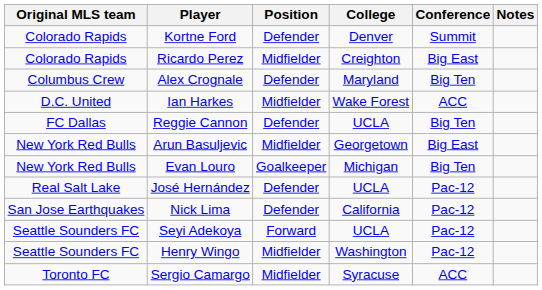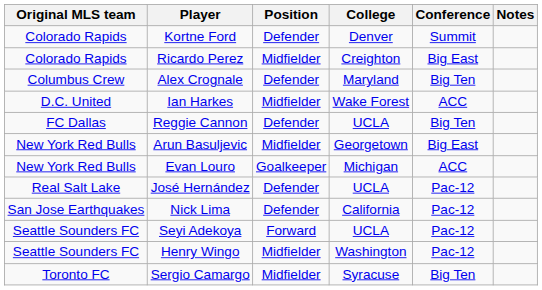 <table class="wikitable sortable" style="text-align:center">
 <tr>
 <th>Original MLS team</th>
 <th>Player</th>
 <th>Position</th>
 <th>College</th>
 <th>Conference</th>
 <th>Notes</th>
 </tr>
 <tr>
 <td><a href='#'>Colorado Rapids</a></td>
 <td><a href='#'>Kortne Ford</a></td>
 <td><a href='#'>Defender</a></td>
 <td><a href='#'>Denver</a></td>
 <td><a href='#'>Summit</a></td>
 <td></td>
 </tr>
 <tr>
 <td><a href='#'>Colorado Rapids</a></td>
 <td><a href='#'>Ricardo Perez</a></td>
 <td><a href='#'>Midfielder</a></td>
 <td><a href='#'>Creighton</a></td>
 <td><a href='#'>Big East</a></td>
 <td></td>
 </tr>
 <tr>
 <td><a href='#'>Columbus Crew</a></td>
 <td><a href='#'>Alex Crognale</a></td>
 <td><a href='#'>Defender</a></td>
 <td><a href='#'>Maryland</a></td>
 <td><a href='#'>Big Ten</a></td>
 <td></td>
 </tr>
 <tr>
 <td><a href='#'>D.C. United</a></td>
 <td><a href='#'>Ian Harkes</a></td>
 <td><a href='#'>Midfielder</a></td>
 <td><a href='#'>Wake Forest</a></td>
 <td><a href='#'>ACC</a></td>
 <td></td>
 </tr>
 <tr>
 <td><a href='#'>FC Dallas</a></td>
 <td><a href='#'>Reggie Cannon</a></td>
 <td><a href='#'>Defender</a></td>
 <td><a href='#'>UCLA</a></td>
 <td><a href='#'>Big Ten</a></td>
 <td></td>
 </tr>
 <tr>
 <td><a href='#'>New York Red Bulls</a></td>
 <td><a href='#'>Arun Basuljevic</a></td>
 <td><a href='#'>Midfielder</a></td>
 <td><a href='#'>Georgetown</a></td>
 <td><a href='#'>Big East</a></td>
 <td></td>
 </tr>
 <tr>
 <td><a href='#'>New York Red Bulls</a></td>
 <td><a href='#'>Evan Louro</a></td>
 <td><a href='#'>Goalkeeper</a></td>
 <td><a href='#'>Michigan</a></td>
-<td><a href='#'>Big Ten</a></td>
+<td><a href='#'>ACC</a></td>
 <td></td>
 </tr>
 <tr>
 <td><a href='#'>Real Salt Lake</a></td>
 <td><a href='#'>José Hernández</a></td>
 <td><a href='#'>Defender</a></td>
 <td><a href='#'>UCLA</a></td>
 <td><a href='#'>Pac-12</a></td>
 <td></td>
 </tr>
 <tr>
 <td><a href='#'>San Jose Earthquakes</a></td>
 <td><a href='#'>Nick Lima</a></td>
 <td><a href='#'>Defender</a></td>
 <td><a href='#'>California</a></td>
 <td><a href='#'>Pac-12</a></td>
 <td></td>
 </tr>
 <tr>
 <td><a href='#'>Seattle Sounders FC</a></td>
 <td><a href='#'>Seyi Adekoya</a></td>
 <td><a href='#'>Forward</a></td>
 <td><a href='#'>UCLA</a></td>
 <td><a href='#'>Pac-12</a></td>
 <td></td>
 </tr>
 <tr>
 <td><a href='#'>Seattle Sounders FC</a></td>
 <td><a href='#'>Henry Wingo</a></td>
 <td><a href='#'>Midfielder</a></td>
 <td><a href='#'>Washington</a></td>
 <td><a href='#'>Pac-12</a></td>
 <td></td>
 </tr>
 <tr>
 <td><a href='#'>Toronto FC</a></td>
 <td><a href='#'>Sergio Camargo</a></td>
 <td><a href='#'>Midfielder</a></td>
 <td><a href='#'>Syracuse</a></td>
-<td><a href='#'>ACC</a></td>
+<td><a href='#'>Big Ten</a></td>
 <td></td>
 </tr>
 </table>
